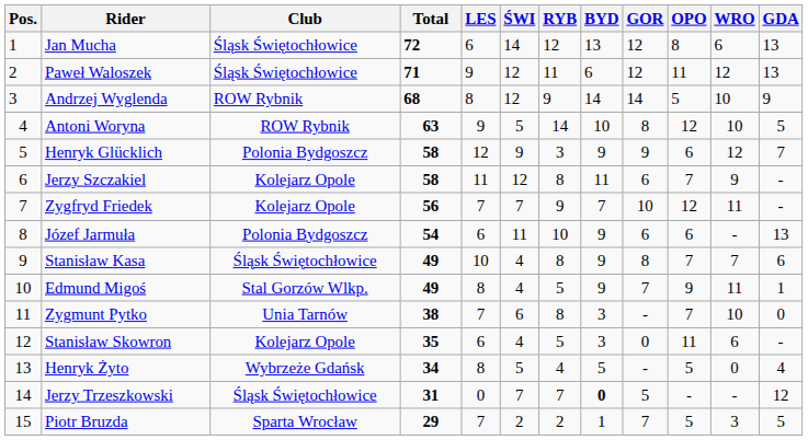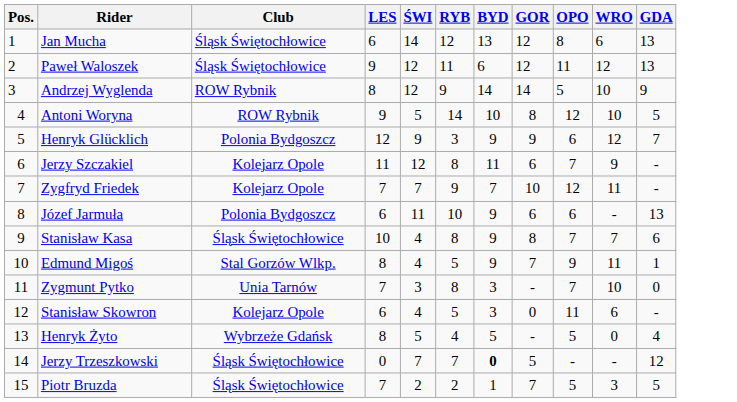 <table class="wikitable" style="font-size: 95%">
 <tr>
 <th width=20px>Pos.</th>
 <th width=150px>Rider</th>
 <th width=170px>Club</th>
-<th width=50px>Total</th>
 <th width=25px><a href='#'>LES</a></th>
 <th width=25px><a href='#'>ŚWI</a></th>
 <th width=25px><a href='#'>RYB</a></th>
 <th width=25px><a href='#'>BYD</a></th>
 <th width=25px><a href='#'>GOR</a></th>
 <th width=25px><a href='#'>OPO</a></th>
 <th width=25px><a href='#'>WRO</a></th>
 <th width=25px><a href='#'>GDA</a></th>
 </tr>
 <tr>
 <td>1</td>
 <td align=left><a href='#'>Jan Mucha</a></td>
 <td><a href='#'>Śląsk Świętochłowice</a></td>
-<td><strong>72</strong></td>
 <td>6</td>
 <td>14</td>
 <td>12</td>
 <td>13</td>
 <td>12</td>
 <td>8</td>
 <td>6</td>
 <td>13</td>
 </tr>
 <tr>
 <td>2</td>
 <td align=left><a href='#'>Paweł Waloszek</a></td>
 <td><a href='#'>Śląsk Świętochłowice</a></td>
-<td><strong>71</strong></td>
 <td>9</td>
 <td>12</td>
 <td>11</td>
 <td>6</td>
 <td>12</td>
 <td>11</td>
 <td>12</td>
 <td>13</td>
 </tr>
 <tr>
 <td>3</td>
 <td align=left><a href='#'>Andrzej Wyglenda</a></td>
 <td><a href='#'>ROW Rybnik</a></td>
-<td><strong>68</strong></td>
 <td>8</td>
 <td>12</td>
 <td>9</td>
 <td>14</td>
 <td>14</td>
 <td>5</td>
 <td>10</td>
 <td>9</td>
 </tr>
 <tr align=center>
 <td>4</td>
 <td align=left><a href='#'>Antoni Woryna</a></td>
 <td><a href='#'>ROW Rybnik</a></td>
-<td><strong>63</strong></td>
 <td>9</td>
 <td>5</td>
 <td>14</td>
 <td>10</td>
 <td>8</td>
 <td>12</td>
 <td>10</td>
 <td>5</td>
 </tr>
 <tr align=center>
 <td>5</td>
 <td align=left><a href='#'>Henryk Glücklich</a></td>
 <td><a href='#'>Polonia Bydgoszcz</a></td>
-<td><strong>58</strong></td>
 <td>12</td>
 <td>9</td>
 <td>3</td>
 <td>9</td>
 <td>9</td>
 <td>6</td>
 <td>12</td>
 <td>7</td>
 </tr>
 <tr align=center>
 <td>6</td>
 <td align=left><a href='#'>Jerzy Szczakiel</a></td>
 <td><a href='#'>Kolejarz Opole</a></td>
-<td><strong>58</strong></td>
 <td>11</td>
 <td>12</td>
 <td>8</td>
 <td>11</td>
 <td>6</td>
 <td>7</td>
 <td>9</td>
 <td>-</td>
 </tr>
 <tr align=center>
 <td>7</td>
 <td align=left><a href='#'>Zygfryd Friedek</a></td>
 <td><a href='#'>Kolejarz Opole</a></td>
-<td><strong>56</strong></td>
 <td>7</td>
 <td>7</td>
 <td>9</td>
 <td>7</td>
 <td>10</td>
 <td>12</td>
 <td>11</td>
 <td>-</td>
 </tr>
 <tr align=center>
 <td>8</td>
 <td align=left><a href='#'>Józef Jarmuła</a></td>
 <td><a href='#'>Polonia Bydgoszcz</a></td>
-<td><strong>54</strong></td>
 <td>6</td>
 <td>11</td>
 <td>10</td>
 <td>9</td>
 <td>6</td>
 <td>6</td>
 <td>-</td>
 <td>13</td>
 </tr>
 <tr align=center>
 <td>9</td>
 <td align=left><a href='#'>Stanisław Kasa</a></td>
 <td><a href='#'>Śląsk Świętochłowice</a></td>
-<td><strong>49</strong></td>
 <td>10</td>
 <td>4</td>
 <td>8</td>
 <td>9</td>
 <td>8</td>
 <td>7</td>
 <td>7</td>
 <td>6</td>
 </tr>
 <tr align=center>
 <td>10</td>
 <td align=left><a href='#'>Edmund Migoś</a></td>
 <td><a href='#'>Stal Gorzów Wlkp.</a></td>
-<td><strong>49</strong></td>
 <td>8</td>
 <td>4</td>
 <td>5</td>
 <td>9</td>
 <td>7</td>
 <td>9</td>
 <td>11</td>
 <td>1</td>
 </tr>
 <tr align=center>
 <td>11</td>
 <td align=left><a href='#'>Zygmunt Pytko</a></td>
 <td><a href='#'>Unia Tarnów</a></td>
-<td><strong>38</strong></td>
 <td>7</td>
-<td>6</td>
+<td>3</td>
 <td>8</td>
 <td>3</td>
 <td>-</td>
 <td>7</td>
 <td>10</td>
 <td>0</td>
 </tr>
 <tr align=center>
 <td>12</td>
 <td align=left><a href='#'>Stanisław Skowron</a></td>
 <td><a href='#'>Kolejarz Opole</a></td>
-<td><strong>35</strong></td>
 <td>6</td>
 <td>4</td>
 <td>5</td>
 <td>3</td>
 <td>0</td>
 <td>11</td>
 <td>6</td>
 <td>-</td>
 </tr>
 <tr align=center>
 <td>13</td>
 <td align=left><a href='#'>Henryk Żyto</a></td>
 <td><a href='#'>Wybrzeże Gdańsk</a></td>
-<td><strong>34</strong></td>
 <td>8</td>
 <td>5</td>
 <td>4</td>
 <td>5</td>
 <td>-</td>
 <td>5</td>
 <td>0</td>
 <td>4</td>
 </tr>
 <tr align=center>
 <td>14</td>
 <td align=left><a href='#'>Jerzy Trzeszkowski</a></td>
 <td><a href='#'>Śląsk Świętochłowice</a></td>
-<td><strong>31</strong></td>
 <td>0</td>
 <td>7</td>
 <td>7</td>
 <td><strong>0</strong></td>
 <td>5</td>
 <td>-</td>
 <td>-</td>
 <td>12</td>
 </tr>
 <tr align=center>
 <td>15</td>
 <td align=left><a href='#'>Piotr Bruzda</a></td>
-<td><a href='#'>Sparta Wrocław</a></td>
-<td><strong>29</strong></td>
+<td><a href='#'>Śląsk Świętochłowice</a></td>
 <td>7</td>
 <td>2</td>
 <td>2</td>
 <td>1</td>
 <td>7</td>
 <td>5</td>
 <td>3</td>
 <td>5</td>
 </tr>
 </table>
